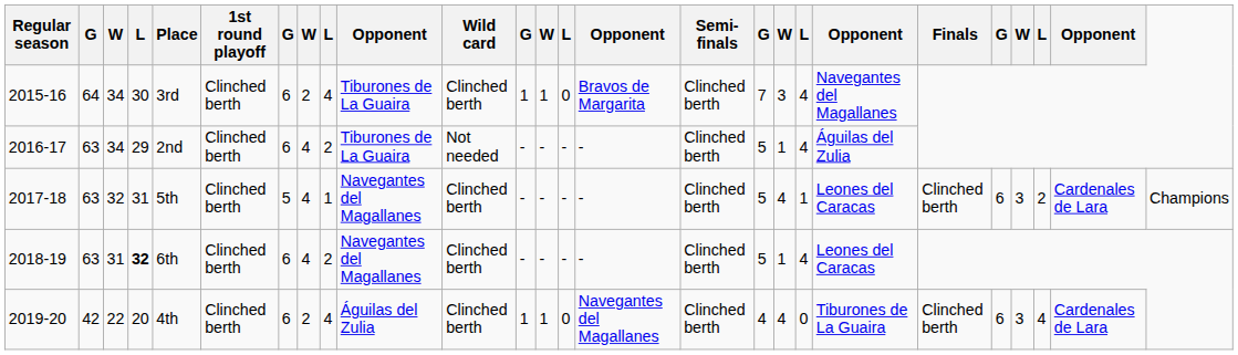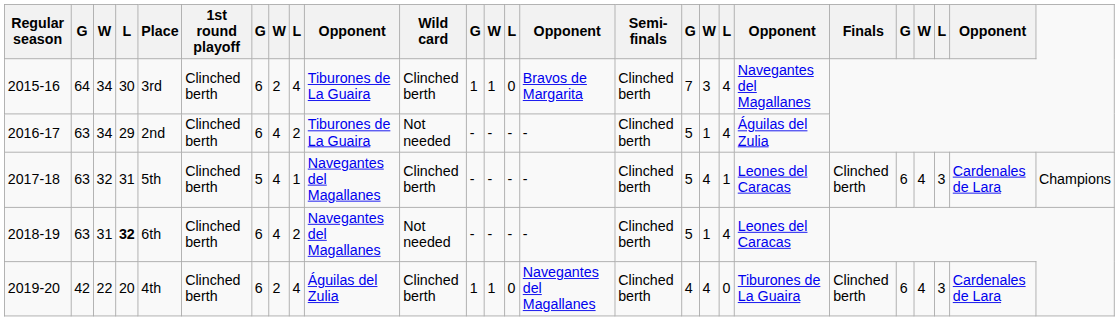 <table class="wikitable">
 <tr>
 <th>Regular season</th>
 <th>G</th>
 <th>W</th>
 <th>L</th>
 <th>Place</th>
 <th>1st round playoff</th>
 <th>G</th>
 <th>W</th>
 <th>L</th>
 <th>Opponent</th>
 <th>Wild card</th>
 <th>G</th>
 <th>W</th>
 <th>L</th>
 <th>Opponent</th>
 <th>Semi-finals</th>
 <th>G</th>
 <th>W</th>
 <th>L</th>
 <th>Opponent</th>
 <th>Finals</th>
 <th>G</th>
 <th>W</th>
 <th>L</th>
 <th>Opponent</th>
 </tr>
 <tr>
 <td 2015-16 LVBP season>2015-16</td>
 <td>64</td>
 <td>34</td>
 <td>30</td>
 <td>3rd</td>
 <td>Clinched berth</td>
 <td>6</td>
 <td>2</td>
 <td>4</td>
 <td><a href='#'>Tiburones de La Guaira</a></td>
 <td>Clinched berth</td>
 <td>1</td>
 <td>1</td>
 <td>0</td>
 <td><a href='#'>Bravos de Margarita</a></td>
 <td>Clinched berth</td>
 <td>7</td>
 <td>3</td>
 <td>4</td>
 <td><a href='#'>Navegantes del Magallanes</a></td>
 </tr>
 <tr>
 <td 2016-17 LVBP season>2016-17</td>
 <td>63</td>
 <td>34</td>
 <td>29</td>
 <td>2nd</td>
 <td>Clinched berth</td>
 <td>6</td>
 <td>4</td>
 <td>2</td>
 <td><a href='#'>Tiburones de La Guaira</a></td>
 <td>Not needed</td>
 <td>-</td>
 <td>-</td>
 <td>-</td>
 <td>-</td>
 <td>Clinched berth</td>
 <td>5</td>
 <td>1</td>
 <td>4</td>
 <td><a href='#'>Águilas del Zulia</a></td>
 </tr>
 <tr>
 <td 2017-18 LVBP season>2017-18</td>
 <td>63</td>
 <td>32</td>
 <td>31</td>
 <td>5th</td>
 <td>Clinched berth</td>
 <td>5</td>
 <td>4</td>
 <td>1</td>
 <td><a href='#'>Navegantes del Magallanes</a></td>
 <td>Clinched berth</td>
 <td>-</td>
 <td>-</td>
 <td>-</td>
 <td>-</td>
 <td>Clinched berth</td>
 <td>5</td>
 <td>4</td>
 <td>1</td>
 <td><a href='#'>Leones del Caracas</a></td>
 <td>Clinched berth</td>
 <td>6</td>
+<td>4</td>
 <td>3</td>
-<td>2</td>
 <td><a href='#'>Cardenales de Lara</a></td>
 <td>Champions</td>
 </tr>
 <tr>
 <td 2018-19 LVBP season>2018-19</td>
 <td>63</td>
 <td>31</td>
 <td><strong>32</strong></td>
 <td>6th</td>
 <td>Clinched berth</td>
 <td>6</td>
 <td>4</td>
 <td>2</td>
 <td><a href='#'>Navegantes del Magallanes</a></td>
-<td>Clinched berth</td>
+<td>Not needed</td>
 <td>-</td>
 <td>-</td>
 <td>-</td>
 <td>-</td>
 <td>Clinched berth</td>
 <td>5</td>
 <td>1</td>
 <td>4</td>
 <td><a href='#'>Leones del Caracas</a></td>
 </tr>
 <tr>
 <td 2019-20 LVBP season>2019-20</td>
 <td>42</td>
 <td>22</td>
 <td>20</td>
 <td>4th</td>
 <td>Clinched berth</td>
 <td>6</td>
 <td>2</td>
 <td>4</td>
 <td><a href='#'>Águilas del Zulia</a></td>
 <td>Clinched berth</td>
 <td>1</td>
 <td>1</td>
 <td>0</td>
 <td><a href='#'>Navegantes del Magallanes</a></td>
 <td>Clinched berth</td>
 <td>4</td>
 <td>4</td>
 <td>0</td>
 <td><a href='#'>Tiburones de La Guaira</a></td>
 <td>Clinched berth</td>
 <td>6</td>
+<td>4</td>
 <td>3</td>
-<td>4</td>
 <td><a href='#'>Cardenales de Lara</a></td>
 </tr>
 </table>
